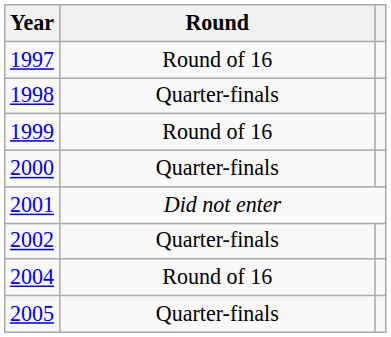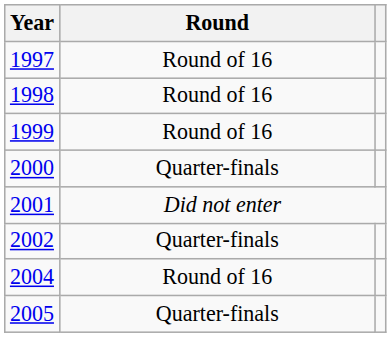 <table class="wikitable" style="text-align: center; font-size:90%">
 <tr>
 <th>Year</th>
 <th style="width:200px">Round</th>
 <th></th>
 </tr>
 <tr>
 <td><a href='#'>1997</a></td>
 <td>Round of 16</td>
 <td></td>
 </tr>
 <tr>
 <td><a href='#'>1998</a></td>
-<td>Quarter-finals</td>
+<td>Round of 16</td>
 <td></td>
 </tr>
 <tr>
 <td><a href='#'>1999</a></td>
 <td>Round of 16</td>
 <td></td>
 </tr>
 <tr>
 <td><a href='#'>2000</a></td>
 <td>Quarter-finals</td>
 <td></td>
 </tr>
 <tr>
 <td><a href='#'>2001</a></td>
 <td colspan="2"><em>Did not enter</em></td>
 </tr>
 <tr>
 <td><a href='#'>2002</a></td>
 <td>Quarter-finals</td>
 <td></td>
 </tr>
 <tr>
 <td><a href='#'>2004</a></td>
 <td>Round of 16</td>
 <td></td>
 </tr>
 <tr>
 <td><a href='#'>2005</a></td>
 <td>Quarter-finals</td>
 <td></td>
 </tr>
 </table>
